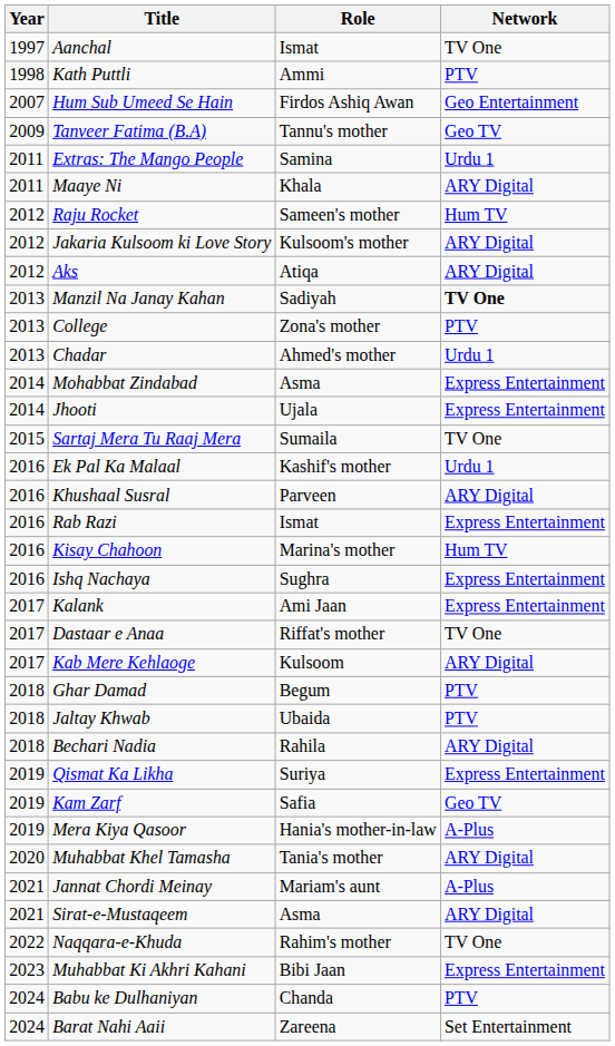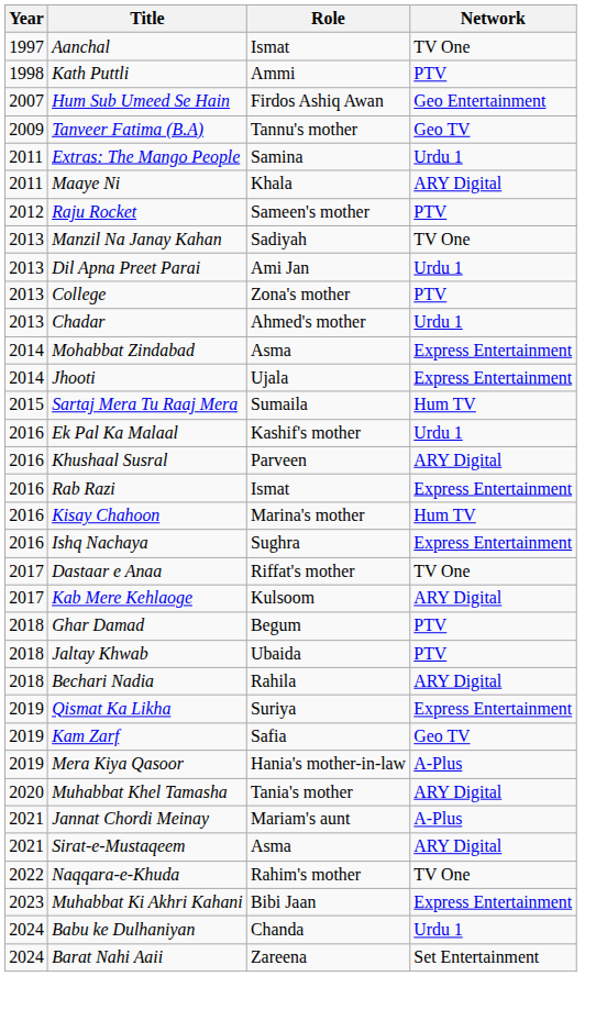 <table class="wikitable sortable plainrowheaders">
 <tr style="text-align:center;">
 <th scope="col">Year</th>
 <th scope="col">Title</th>
 <th scope="col">Role</th>
 <th scope="col">Network</th>
 </tr>
 <tr>
 <td>1997</td>
 <td><em>Aanchal</em></td>
 <td>Ismat</td>
 <td>TV One</td>
 </tr>
 <tr>
 <td>1998</td>
 <td><em>Kath Puttli</em></td>
 <td>Ammi</td>
 <td><a href='#'>PTV</a></td>
 </tr>
 <tr>
 <td>2007</td>
 <td><em><a href='#'>Hum Sub Umeed Se Hain</a></em></td>
 <td>Firdos Ashiq Awan</td>
 <td><a href='#'>Geo Entertainment</a></td>
 </tr>
 <tr>
 <td>2009</td>
 <td><em><a href='#'>Tanveer Fatima (B.A)</a></em></td>
 <td>Tannu's mother</td>
 <td><a href='#'>Geo TV</a></td>
 </tr>
 <tr>
 <td>2011</td>
 <td><em><a href='#'>Extras: The Mango People</a></em></td>
 <td>Samina</td>
 <td><a href='#'>Urdu 1</a></td>
 </tr>
 <tr>
 <td>2011</td>
 <td><em>Maaye Ni</em></td>
 <td>Khala</td>
 <td><a href='#'>ARY Digital</a></td>
 </tr>
 <tr>
 <td>2012</td>
 <td><em><a href='#'>Raju Rocket</a></em></td>
 <td>Sameen's mother</td>
-<td><a href='#'>Hum TV</a></td>
-</tr>
-<tr>
-<td>2012</td>
-<td><em>Jakaria Kulsoom ki Love Story</em></td>
-<td>Kulsoom's mother</td>
-<td><a href='#'>ARY Digital</a></td>
-</tr>
-<tr>
-<td>2012</td>
-<td><em><a href='#'>Aks</a></em></td>
-<td>Atiqa</td>
-<td><a href='#'>ARY Digital</a></td>
+<td><a href='#'>PTV</a></td>
 </tr>
 <tr>
 <td>2013</td>
 <td><em>Manzil Na Janay Kahan</em></td>
 <td>Sadiyah</td>
-<td><strong>TV One</strong></td>
+<td>TV One</td>
+</tr>
+<tr>
+<td>2013</td>
+<td><em>Dil Apna Preet Parai</em></td>
+<td>Ami Jan</td>
+<td><a href='#'>Urdu 1</a></td>
 </tr>
 <tr>
 <td>2013</td>
 <td><em>College</em></td>
 <td>Zona's mother</td>
 <td><a href='#'>PTV</a></td>
 </tr>
 <tr>
 <td>2013</td>
 <td><em>Chadar</em></td>
 <td>Ahmed's mother</td>
 <td><a href='#'>Urdu 1</a></td>
 </tr>
 <tr>
 <td>2014</td>
 <td><em>Mohabbat Zindabad</em></td>
 <td>Asma</td>
 <td><a href='#'>Express Entertainment</a></td>
 </tr>
 <tr>
 <td>2014</td>
 <td><em>Jhooti</em></td>
 <td>Ujala</td>
 <td><a href='#'>Express Entertainment</a></td>
 </tr>
 <tr>
 <td>2015</td>
 <td><em><a href='#'>Sartaj Mera Tu Raaj Mera</a></em></td>
 <td>Sumaila</td>
-<td>TV One</td>
+<td><a href='#'>Hum TV</a></td>
 </tr>
 <tr>
 <td>2016</td>
 <td><em>Ek Pal Ka Malaal</em></td>
 <td>Kashif's mother</td>
 <td><a href='#'>Urdu 1</a></td>
 </tr>
 <tr>
 <td>2016</td>
 <td><em>Khushaal Susral</em></td>
 <td>Parveen</td>
 <td><a href='#'>ARY Digital</a></td>
 </tr>
 <tr>
 <td>2016</td>
 <td><em>Rab Razi</em></td>
 <td>Ismat</td>
 <td><a href='#'>Express Entertainment</a></td>
 </tr>
 <tr>
 <td>2016</td>
 <td><em><a href='#'>Kisay Chahoon</a></em></td>
 <td>Marina's mother</td>
 <td><a href='#'>Hum TV</a></td>
 </tr>
 <tr>
 <td>2016</td>
 <td><em>Ishq Nachaya</em></td>
 <td>Sughra</td>
-<td><a href='#'>Express Entertainment</a></td>
-</tr>
-<tr>
-<td>2017</td>
-<td><em>Kalank</em></td>
-<td>Ami Jaan</td>
 <td><a href='#'>Express Entertainment</a></td>
 </tr>
 <tr>
 <td>2017</td>
 <td><em>Dastaar e Anaa</em></td>
 <td>Riffat's mother</td>
 <td>TV One</td>
 </tr>
 <tr>
 <td>2017</td>
 <td><em><a href='#'>Kab Mere Kehlaoge</a></em></td>
 <td>Kulsoom</td>
 <td><a href='#'>ARY Digital</a></td>
 </tr>
 <tr>
 <td>2018</td>
 <td><em>Ghar Damad</em></td>
 <td>Begum</td>
 <td><a href='#'>PTV</a></td>
 </tr>
 <tr>
 <td>2018</td>
 <td><em>Jaltay Khwab</em></td>
 <td>Ubaida</td>
 <td><a href='#'>PTV</a></td>
 </tr>
 <tr>
 <td>2018</td>
 <td><em>Bechari Nadia</em></td>
 <td>Rahila</td>
 <td><a href='#'>ARY Digital</a></td>
 </tr>
 <tr>
 <td>2019</td>
 <td><em><a href='#'>Qismat Ka Likha</a></em></td>
 <td>Suriya</td>
 <td><a href='#'>Express Entertainment</a></td>
 </tr>
 <tr>
 <td>2019</td>
 <td><em><a href='#'>Kam Zarf</a></em></td>
 <td>Safia</td>
 <td><a href='#'>Geo TV</a></td>
 </tr>
 <tr>
 <td>2019</td>
 <td><em>Mera Kiya Qasoor</em></td>
 <td>Hania's mother-in-law</td>
 <td><a href='#'>A-Plus</a></td>
 </tr>
 <tr>
 <td>2020</td>
 <td><em>Muhabbat Khel Tamasha</em></td>
 <td>Tania's mother</td>
 <td><a href='#'>ARY Digital</a></td>
 </tr>
 <tr>
 <td>2021</td>
 <td><em>Jannat Chordi Meinay</em></td>
 <td>Mariam's aunt</td>
 <td><a href='#'>A-Plus</a></td>
 </tr>
 <tr>
 <td>2021</td>
 <td><em>Sirat-e-Mustaqeem</em></td>
 <td>Asma</td>
 <td><a href='#'>ARY Digital</a></td>
 </tr>
 <tr>
 <td>2022</td>
 <td><em>Naqqara-e-Khuda</em></td>
 <td>Rahim's mother</td>
 <td>TV One</td>
 </tr>
 <tr>
 <td>2023</td>
 <td><em>Muhabbat Ki Akhri Kahani</em></td>
 <td>Bibi Jaan</td>
 <td><a href='#'>Express Entertainment</a></td>
 </tr>
 <tr>
 <td>2024</td>
 <td><em>Babu ke Dulhaniyan</em></td>
 <td>Chanda</td>
-<td><a href='#'>PTV</a></td>
+<td><a href='#'>Urdu 1</a></td>
 </tr>
 <tr>
 <td>2024</td>
 <td><em>Barat Nahi Aaii</em></td>
 <td>Zareena</td>
 <td>Set Entertainment</td>
 </tr>
 </table>
